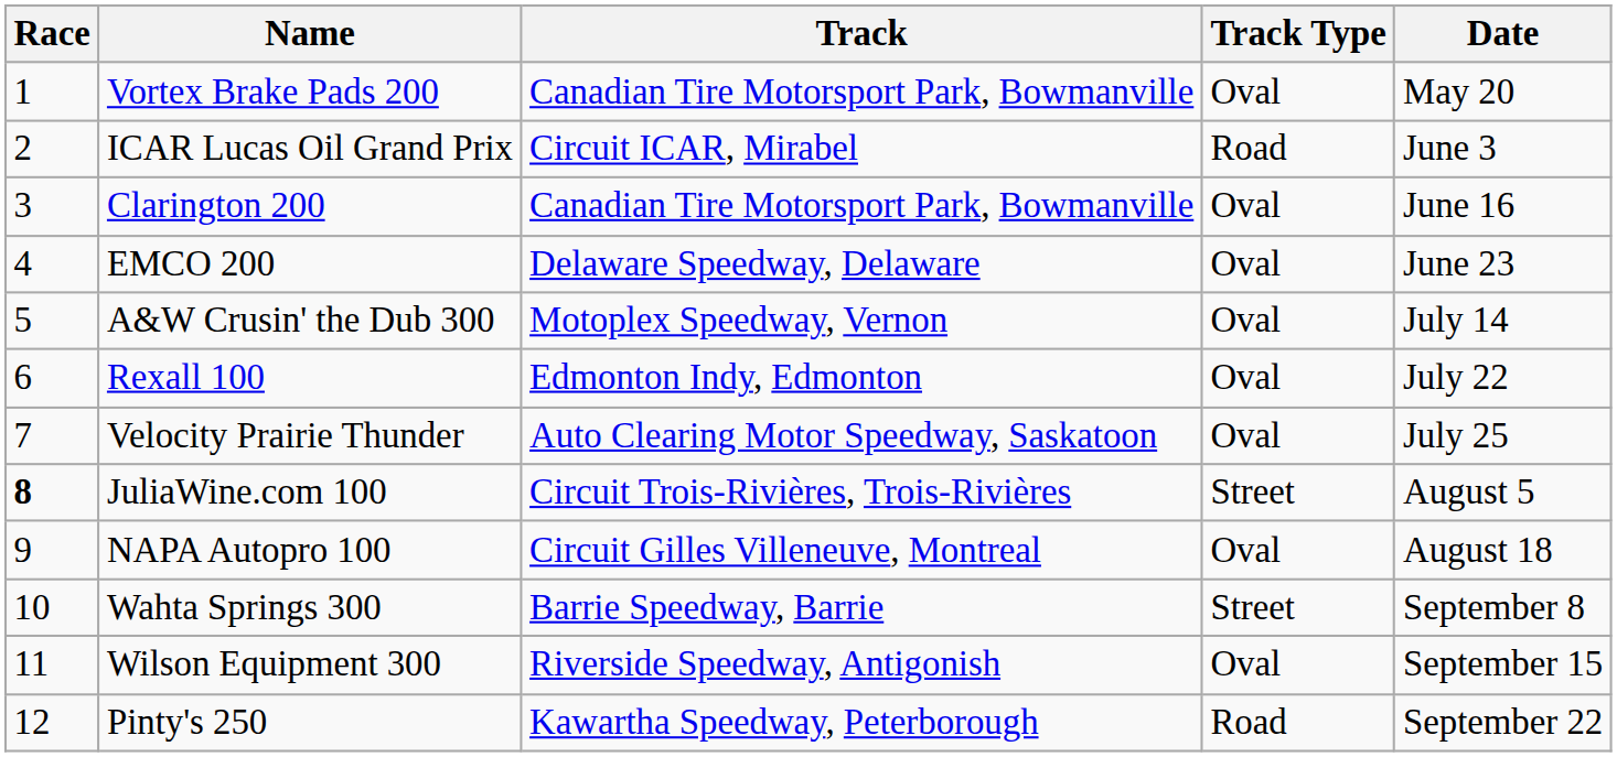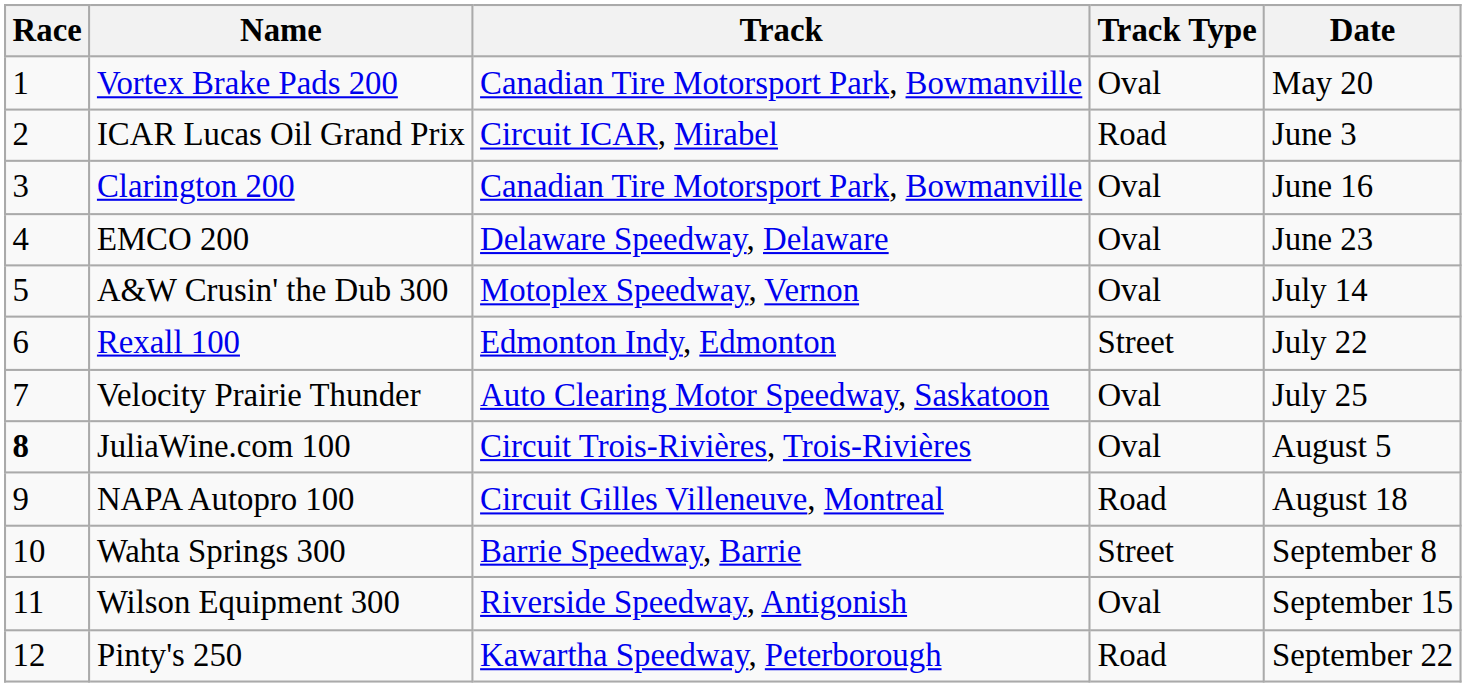 <table class="wikitable">
 <tr>
 <th>Race</th>
 <th>Name</th>
 <th>Track</th>
 <th>Track Type</th>
 <th>Date</th>
 </tr>
 <tr>
 <td>1</td>
 <td><a href='#'>Vortex Brake Pads 200</a></td>
 <td><a href='#'>Canadian Tire Motorsport Park</a>, <a href='#'>Bowmanville</a></td>
 <td>Oval</td>
 <td>May 20</td>
 </tr>
 <tr>
 <td>2</td>
 <td>ICAR Lucas Oil Grand Prix</td>
 <td><a href='#'>Circuit ICAR</a>, <a href='#'>Mirabel</a></td>
 <td>Road</td>
 <td>June 3</td>
 </tr>
 <tr>
 <td>3</td>
 <td><a href='#'>Clarington 200</a></td>
 <td><a href='#'>Canadian Tire Motorsport Park</a>, <a href='#'>Bowmanville</a></td>
 <td>Oval</td>
 <td>June 16</td>
 </tr>
 <tr>
 <td>4</td>
 <td>EMCO 200</td>
 <td><a href='#'>Delaware Speedway</a>, <a href='#'>Delaware</a></td>
 <td>Oval</td>
 <td>June 23</td>
 </tr>
 <tr>
 <td>5</td>
 <td>A&W Crusin' the Dub 300</td>
 <td><a href='#'>Motoplex Speedway</a>, <a href='#'>Vernon</a></td>
 <td>Oval</td>
 <td>July 14</td>
 </tr>
 <tr>
 <td>6</td>
 <td><a href='#'>Rexall 100</a></td>
 <td><a href='#'>Edmonton Indy</a>, <a href='#'>Edmonton</a></td>
-<td>Oval</td>
+<td>Street</td>
 <td>July 22</td>
 </tr>
 <tr>
 <td>7</td>
 <td>Velocity Prairie Thunder</td>
 <td><a href='#'>Auto Clearing Motor Speedway</a>, <a href='#'>Saskatoon</a></td>
 <td>Oval</td>
 <td>July 25</td>
 </tr>
 <tr>
 <td><strong>8</strong></td>
 <td>JuliaWine.com 100</td>
 <td><a href='#'>Circuit Trois-Rivières</a>, <a href='#'>Trois-Rivières</a></td>
-<td>Street</td>
+<td>Oval</td>
 <td>August 5</td>
 </tr>
 <tr>
 <td>9</td>
 <td>NAPA Autopro 100</td>
 <td><a href='#'>Circuit Gilles Villeneuve</a>, <a href='#'>Montreal</a></td>
-<td>Oval</td>
+<td>Road</td>
 <td>August 18</td>
 </tr>
 <tr>
 <td>10</td>
 <td>Wahta Springs 300</td>
 <td><a href='#'>Barrie Speedway</a>, <a href='#'>Barrie</a></td>
 <td>Street</td>
 <td>September 8</td>
 </tr>
 <tr>
 <td>11</td>
 <td>Wilson Equipment 300</td>
 <td><a href='#'>Riverside Speedway</a>, <a href='#'>Antigonish</a></td>
 <td>Oval</td>
 <td>September 15</td>
 </tr>
 <tr>
 <td>12</td>
 <td>Pinty's 250</td>
 <td><a href='#'>Kawartha Speedway</a>, <a href='#'>Peterborough</a></td>
 <td>Road</td>
 <td>September 22</td>
 </tr>
 </table>
